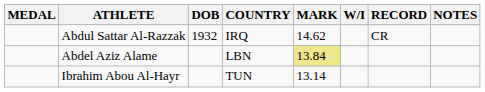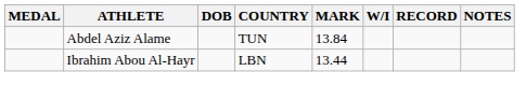 <table class="wikitable">
 <tr>
 <th>MEDAL</th>
 <th>ATHLETE</th>
 <th>DOB</th>
 <th>COUNTRY</th>
 <th>MARK</th>
 <th>W/I</th>
 <th>RECORD</th>
 <th>NOTES</th>
 </tr>
 <tr>
 <td></td>
-<td>Abdul Sattar Al-Razzak</td>
-<td>1932</td>
-<td>IRQ</td>
-<td>14.62</td>
-<td></td>
-<td>CR</td>
-<td></td>
-</tr>
-<tr>
-<td></td>
 <td>Abdel Aziz Alame</td>
 <td></td>
-<td>LBN</td>
-<td style="background: khaki;">13.84</td>
+<td>TUN</td>
+<td>13.84</td>
 <td></td>
 <td></td>
 <td></td>
 </tr>
 <tr>
 <td></td>
 <td>Ibrahim Abou Al-Hayr</td>
 <td></td>
-<td>TUN</td>
-<td>13.14</td>
+<td>LBN</td>
+<td>13.44</td>
 <td></td>
 <td></td>
 <td></td>
 </tr>
 </table>
